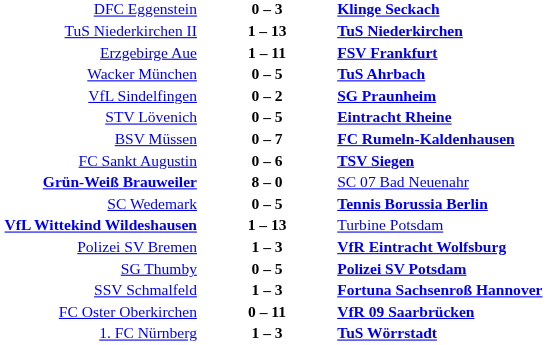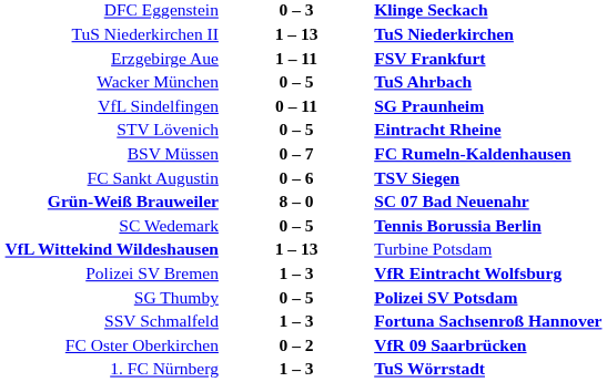 <table width=100% cellspacing=1>
 <tr>
 <th width=25%></th>
 <th width=10%></th>
 <th width=25%></th>
 <th></th>
 </tr>
 <tr style=font-size:90%>
 <td align=right><a href='#'>DFC Eggenstein</a></td>
 <td align=center><strong>0 – 3</strong></td>
 <td><strong><a href='#'>Klinge Seckach</a></strong></td>
 </tr>
 <tr style=font-size:90%>
 <td align=right><a href='#'>TuS Niederkirchen II</a></td>
 <td align=center><strong>1 – 13</strong></td>
 <td><strong><a href='#'>TuS Niederkirchen</a></strong></td>
 </tr>
 <tr style=font-size:90%>
 <td align=right><a href='#'>Erzgebirge Aue</a></td>
 <td align=center><strong>1 – 11</strong></td>
 <td><strong><a href='#'>FSV Frankfurt</a></strong></td>
 </tr>
 <tr style=font-size:90%>
 <td align=right><a href='#'>Wacker München</a></td>
 <td align=center><strong>0 – 5</strong></td>
 <td><strong><a href='#'>TuS Ahrbach</a></strong></td>
 </tr>
 <tr style=font-size:90%>
 <td align=right><a href='#'>VfL Sindelfingen</a></td>
-<td align=center><strong>0 – 2</strong></td>
+<td align=center><strong>0 – 11</strong></td>
 <td><strong><a href='#'>SG Praunheim</a></strong></td>
 </tr>
 <tr style=font-size:90%>
 <td align=right><a href='#'>STV Lövenich</a></td>
 <td align=center><strong>0 – 5</strong></td>
 <td><strong><a href='#'>Eintracht Rheine</a></strong></td>
 </tr>
 <tr style=font-size:90%>
 <td align=right><a href='#'>BSV Müssen</a></td>
 <td align=center><strong>0 – 7</strong></td>
 <td><strong><a href='#'>FC Rumeln-Kaldenhausen</a></strong></td>
 </tr>
 <tr style=font-size:90%>
 <td align=right><a href='#'>FC Sankt Augustin</a></td>
 <td align=center><strong>0 – 6</strong></td>
 <td><strong><a href='#'>TSV Siegen</a></strong></td>
 </tr>
 <tr style=font-size:90%>
 <td align=right><strong><a href='#'>Grün-Weiß Brauweiler</a></strong></td>
 <td align=center><strong>8 – 0</strong></td>
-<td><a href='#'>SC 07 Bad Neuenahr</a></td>
+<td><strong><a href='#'>SC 07 Bad Neuenahr</a></strong></td>
 </tr>
 <tr style=font-size:90%>
 <td align=right><a href='#'>SC Wedemark</a></td>
 <td align=center><strong>0 – 5</strong></td>
 <td><strong><a href='#'>Tennis Borussia Berlin</a></strong></td>
 </tr>
 <tr style=font-size:90%>
 <td align=right><strong><a href='#'>VfL Wittekind Wildeshausen</a></strong></td>
 <td align=center><strong>1 – 13</strong></td>
 <td><a href='#'>Turbine Potsdam</a></td>
 </tr>
 <tr style=font-size:90%>
 <td align=right><a href='#'>Polizei SV Bremen</a></td>
 <td align=center><strong>1 – 3</strong></td>
 <td><strong><a href='#'>VfR Eintracht Wolfsburg</a></strong></td>
 </tr>
 <tr style=font-size:90%>
 <td align=right><a href='#'>SG Thumby</a></td>
 <td align=center><strong>0 – 5</strong></td>
 <td><strong><a href='#'>Polizei SV Potsdam</a></strong></td>
 </tr>
 <tr style=font-size:90%>
 <td align=right><a href='#'>SSV Schmalfeld</a></td>
 <td align=center><strong>1 – 3</strong></td>
 <td><strong><a href='#'>Fortuna Sachsenroß Hannover</a></strong></td>
 </tr>
 <tr style=font-size:90%>
 <td align=right><a href='#'>FC Oster Oberkirchen</a></td>
-<td align=center><strong>0 – 11</strong></td>
+<td align=center><strong>0 – 2</strong></td>
 <td><strong><a href='#'>VfR 09 Saarbrücken</a></strong></td>
 </tr>
 <tr style=font-size:90%>
 <td align=right><a href='#'>1. FC Nürnberg</a></td>
 <td align=center><strong>1 – 3</strong></td>
 <td><strong><a href='#'>TuS Wörrstadt</a></strong></td>
 </tr>
 </table>
